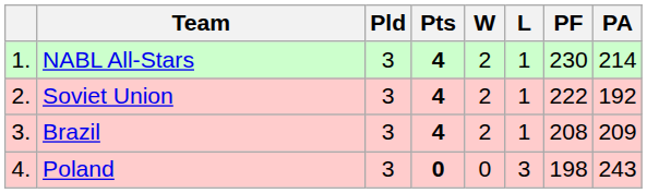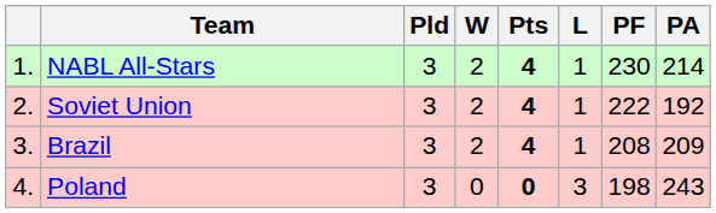 <table class=wikitable style="text-align:center">
 <tr>
 <th width=15></th>
 <th width=220>Team</th>
 <th width=20>Pld</th>
+<th width=20>W</th>
 <th width=30>Pts</th>
-<th width=20>W</th>
 <th width=20>L</th>
 <th width=20>PF</th>
 <th width=20>PA</th>
 </tr>
 <tr style="background: #ccffcc;">
 <td>1.</td>
 <td align=left> <a href='#'>NABL All-Stars</a></td>
 <td>3</td>
+<td>2</td>
 <td><strong>4</strong></td>
-<td>2</td>
 <td>1</td>
 <td>230</td>
 <td>214</td>
 </tr>
 <tr style="background:#ffcccc;">
 <td>2.</td>
 <td align=left> <a href='#'>Soviet Union</a></td>
 <td>3</td>
+<td>2</td>
 <td><strong>4</strong></td>
-<td>2</td>
 <td>1</td>
 <td>222</td>
 <td>192</td>
 </tr>
 <tr style="background:#ffcccc;">
 <td>3.</td>
 <td align=left> <a href='#'>Brazil</a></td>
 <td>3</td>
+<td>2</td>
 <td><strong>4</strong></td>
-<td>2</td>
 <td>1</td>
 <td>208</td>
 <td>209</td>
 </tr>
 <tr style="background:#ffcccc;">
 <td>4.</td>
 <td align=left> <a href='#'>Poland</a></td>
 <td>3</td>
+<td>0</td>
 <td><strong>0</strong></td>
-<td>0</td>
 <td>3</td>
 <td>198</td>
 <td>243</td>
 </tr>
 </table>
